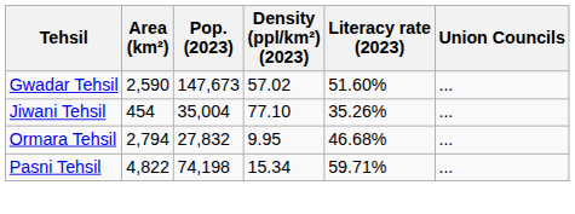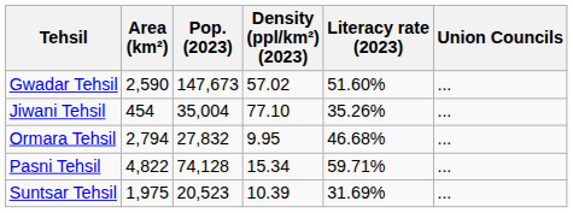 <table class="wikitable sortable static-row-numbers static-row-header-hash">
 <tr>
 <th>Tehsil</th>
 <th>Area<br>(km²)</th>
 <th>Pop.<br>(2023)</th>
 <th>Density<br>(ppl/km²)<br>(2023)</th>
 <th>Literacy rate<br>(2023)</th>
 <th>Union Councils</th>
 </tr>
 <tr>
 <td><a href='#'>Gwadar Tehsil</a></td>
 <td>2,590</td>
 <td>147,673</td>
 <td>57.02</td>
 <td>51.60%</td>
 <td>...</td>
 </tr>
 <tr>
 <td><a href='#'>Jiwani Tehsil</a></td>
 <td>454</td>
 <td>35,004</td>
 <td>77.10</td>
 <td>35.26%</td>
 <td>...</td>
 </tr>
 <tr>
 <td><a href='#'>Ormara Tehsil</a></td>
 <td>2,794</td>
 <td>27,832</td>
 <td>9.95</td>
 <td>46.68%</td>
 <td>...</td>
 </tr>
 <tr>
 <td><a href='#'>Pasni Tehsil</a></td>
 <td>4,822</td>
-<td>74,198</td>
+<td>74,128</td>
 <td>15.34</td>
 <td>59.71%</td>
 <td>...</td>
 </tr>
+<tr>
+<td><a href='#'>Suntsar Tehsil</a></td>
+<td>1,975</td>
+<td>20,523</td>
+<td>10.39</td>
+<td>31.69%</td>
+<td>...</td>
+</tr>
 </table>
